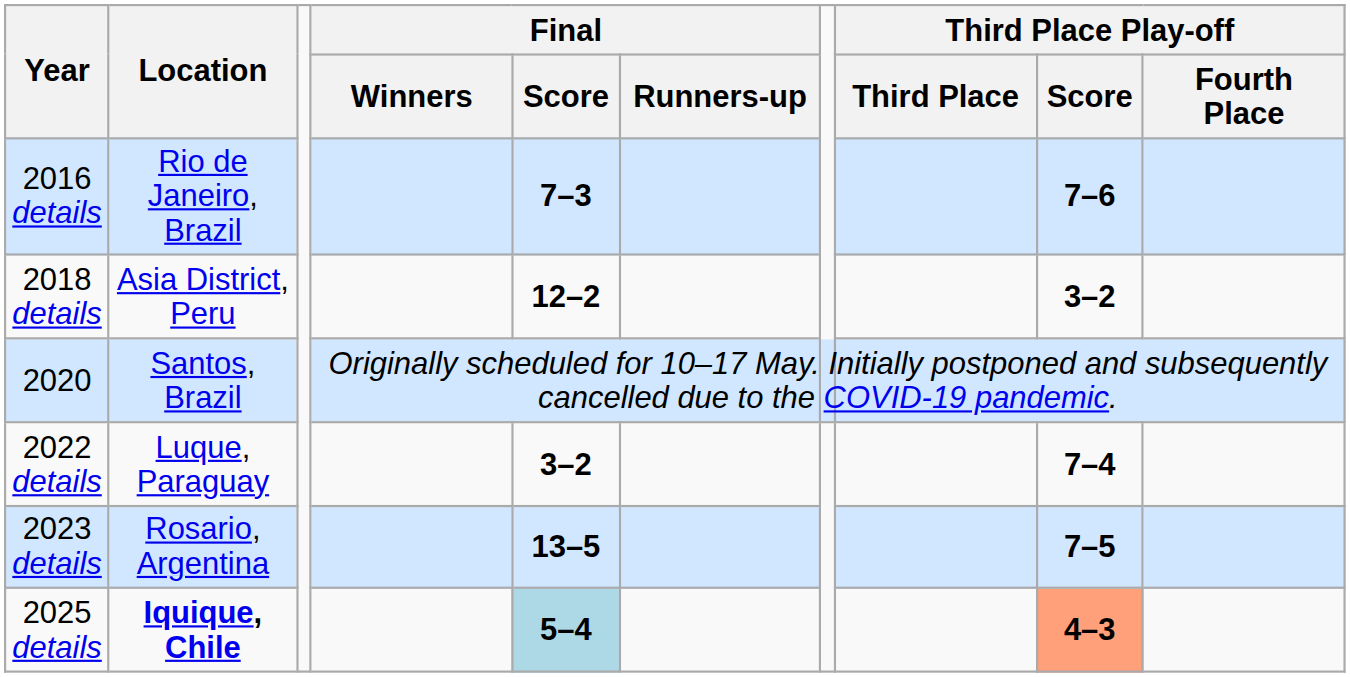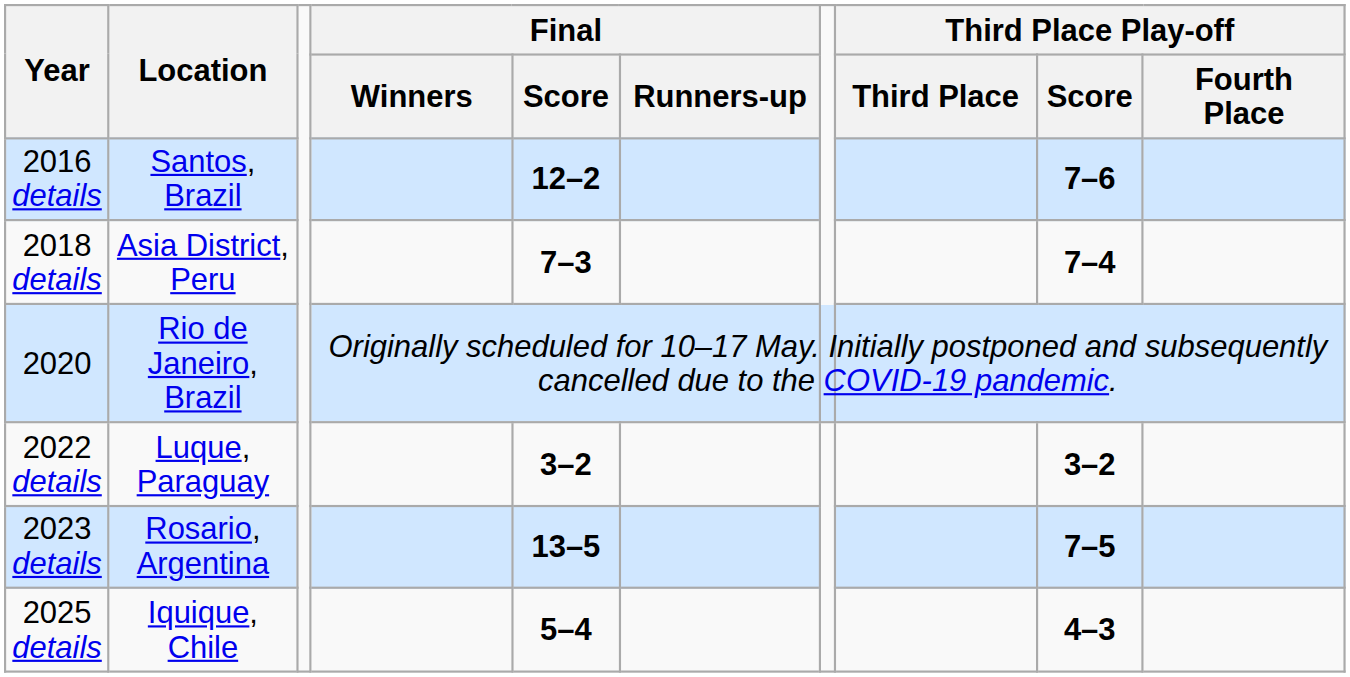 <table class="wikitable" style="font-size:90%; width: 100%; text-align: center;">
 <tr>
 <th rowspan=2 width=5%>Year</th>
 <th rowspan=2 width=14%>Location</th>
 <td width = 1% rowspan=8></td>
 <th colspan=3>Final</th>
 <td width = 1% rowspan=5></td>
 <th colspan=3>Third Place Play-off</th>
 </tr>
 <tr bgcolor=#EFEFEF>
 <th width=15%>Winners</th>
 <th width=8%>Score</th>
 <th width=15%>Runners-up</th>
 <th width=15%>Third Place</th>
 <th width=8%>Score</th>
 <th width=15%>Fourth Place</th>
 </tr>
 <tr bgcolor=#D0E7FF>
 <td align="center">2016 <br> <em><a href='#'>details</a></em></td>
-<td> <a href='#'>Rio de Janeiro</a>, <a href='#'>Brazil</a></td>
+<td> <a href='#'>Santos</a>, <a href='#'>Brazil</a></td>
 <td><strong></strong></td>
-<td><strong>7–3</strong></td>
+<td><strong>12–2</strong></td>
 <td></td>
 <td></td>
 <td><strong>7–6</strong></td>
 <td></td>
 </tr>
 <tr>
 <td align="center">2018 <br> <em><a href='#'>details</a></em></td>
 <td> <a href='#'>Asia District</a>, <a href='#'>Peru</a></td>
 <td><strong></strong></td>
-<td><strong>12–2</strong></td>
+<td><strong>7–3</strong></td>
 <td></td>
 <td></td>
-<td><strong>3–2</strong></td>
+<td><strong>7–4</strong></td>
 <td></td>
 </tr>
 <tr bgcolor=#D0E7FF>
 <td align="center">2020</td>
-<td> <a href='#'>Santos</a>, <a href='#'>Brazil</a></td>
+<td> <a href='#'>Rio de Janeiro</a>, <a href='#'>Brazil</a></td>
 <td colspan=10><em>Originally scheduled for 10–17 May. Initially postponed and subsequently cancelled due to the <a href='#'>COVID-19 pandemic</a>.</em></td>
 </tr>
 <tr>
 <td align="center">2022 <br> <em><a href='#'>details</a></em></td>
 <td> <a href='#'>Luque</a>, <a href='#'>Paraguay</a></td>
 <td><strong></strong></td>
 <td><strong>3–2</strong></td>
 <td></td>
 <td width = 1% rowspan=10></td>
 <td></td>
-<td><strong>7–4</strong></td>
+<td><strong>3–2</strong></td>
 <td></td>
 </tr>
 <tr bgcolor=#D0E7FF>
 <td align="center">2023 <br> <em><a href='#'>details</a></em></td>
 <td> <a href='#'>Rosario</a>, <a href='#'>Argentina</a></td>
 <td><strong></strong></td>
 <td><strong>13–5</strong></td>
 <td></td>
 <td></td>
 <td><strong>7–5</strong></td>
 <td></td>
 </tr>
 <tr>
 <td align="center">2025 <br> <em><a href='#'>details</a></em></td>
-<td><strong> <a href='#'>Iquique</a>, <a href='#'>Chile</a></strong></td>
+<td> <a href='#'>Iquique</a>, <a href='#'>Chile</a></td>
 <td><strong></strong></td>
-<td style="background: lightblue;"><strong>5–4</strong></td>
+<td><strong>5–4</strong></td>
 <td></td>
 <td></td>
-<td style="background: lightsalmon;"><strong>4–3</strong></td>
+<td><strong>4–3</strong></td>
 <td></td>
 </tr>
 </table>
